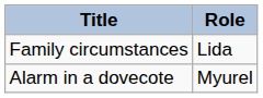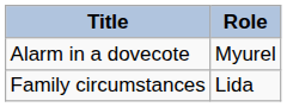 <table class="wikitable" style="font-size:90%;">
 <tr>
 <th style="background:#B0C4DE;">Title</th>
 <th style="background:#B0C4DE;">Role</th>
 </tr>
 <tr>
+<td>Alarm in a dovecote</td>
+<td>Myurel</td>
+</tr>
+<tr>
 <td>Family circumstances</td>
 <td>Lida</td>
 </tr>
-<tr>
-<td>Alarm in a dovecote</td>
-<td>Myurel</td>
-</tr>
 </table>
